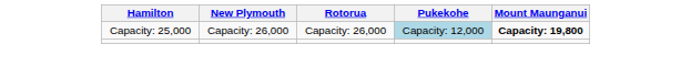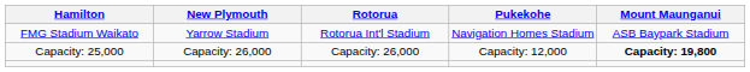 <table class="wikitable" style="text-align:center; margin: 1em auto;">
 <tr>
 <th width="20%"><a href='#'>Hamilton</a></th>
 <th width="20%"><a href='#'>New Plymouth</a></th>
 <th width="20%"><a href='#'>Rotorua</a></th>
 <th width="20%"><a href='#'>Pukekohe</a></th>
 <th width="20%"><a href='#'>Mount Maunganui</a></th>
 </tr>
 <tr>
+<td><a href='#'>FMG Stadium Waikato</a></td>
+<td><a href='#'>Yarrow Stadium</a></td>
+<td><a href='#'>Rotorua Int'l Stadium</a></td>
+<td><a href='#'>Navigation Homes Stadium</a></td>
+<td><a href='#'>ASB Baypark Stadium</a></td>
+</tr>
+<tr>
 <td>Capacity: 25,000</td>
 <td>Capacity: 26,000</td>
 <td>Capacity: 26,000</td>
-<td style="background: lightblue;">Capacity: 12,000</td>
+<td>Capacity: 12,000</td>
 <td><strong>Capacity: 19,800</strong></td>
 </tr>
 <tr>
 <td></td>
 <td></td>
 <td></td>
 <td></td>
 <td></td>
 </tr>
 </table>
